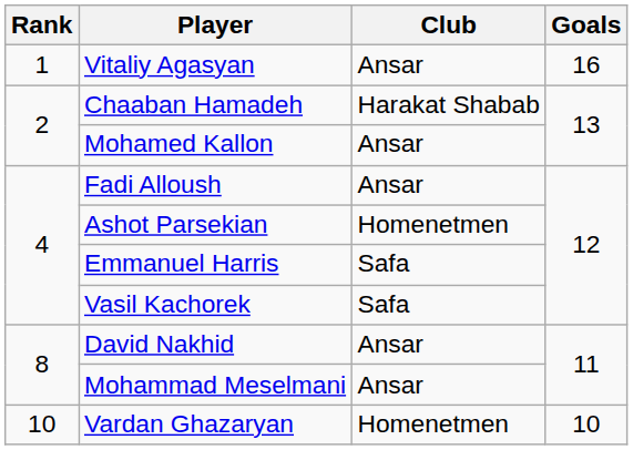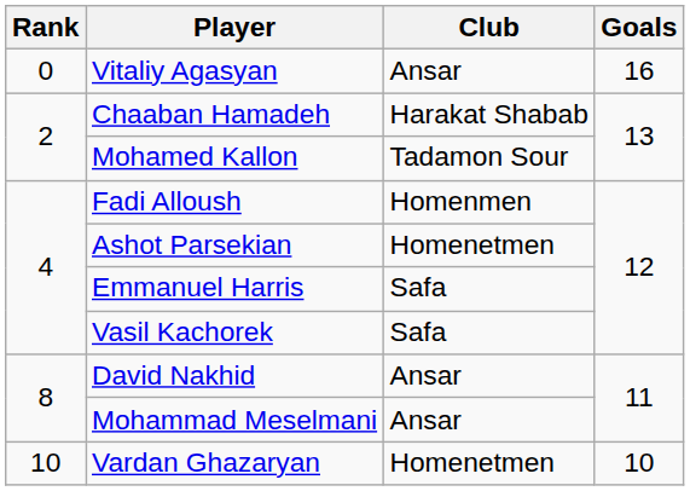 <table class="wikitable" style="text-align:center">
 <tr>
 <th>Rank</th>
 <th>Player</th>
 <th>Club</th>
 <th>Goals</th>
 </tr>
 <tr>
-<td>1</td>
+<td>0</td>
 <td align="left"> <a href='#'>Vitaliy Agasyan</a></td>
 <td align="left">Ansar</td>
 <td>16</td>
 </tr>
 <tr>
 <td rowspan="2">2</td>
 <td align="left"> <a href='#'>Chaaban Hamadeh</a></td>
 <td align="left">Harakat Shabab</td>
 <td rowspan="2">13</td>
 </tr>
 <tr>
 <td align="left"> <a href='#'>Mohamed Kallon</a></td>
-<td align="left">Ansar</td>
+<td align="left">Tadamon Sour</td>
 </tr>
 <tr>
 <td rowspan="4">4</td>
 <td align="left"> <a href='#'>Fadi Alloush</a></td>
-<td align="left">Ansar</td>
+<td align="left">Homenmen</td>
 <td rowspan="4">12</td>
 </tr>
 <tr>
 <td align="left"> <a href='#'>Ashot Parsekian</a></td>
 <td align="left">Homenetmen</td>
 </tr>
 <tr>
 <td align="left"> <a href='#'>Emmanuel Harris</a></td>
 <td align="left">Safa</td>
 </tr>
 <tr>
 <td align="left"> <a href='#'>Vasil Kachorek</a></td>
 <td align="left">Safa</td>
 </tr>
 <tr>
 <td rowspan="2">8</td>
 <td align="left"> <a href='#'>David Nakhid</a></td>
 <td align="left">Ansar</td>
 <td rowspan="2">11</td>
 </tr>
 <tr>
 <td align="left"> <a href='#'>Mohammad Meselmani</a></td>
 <td align="left">Ansar</td>
 </tr>
 <tr>
 <td>10</td>
 <td align="left"> <a href='#'>Vardan Ghazaryan</a></td>
 <td align="left">Homenetmen</td>
 <td>10</td>
 </tr>
 </table>
